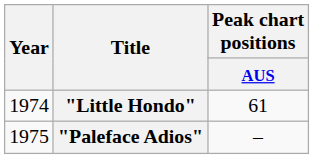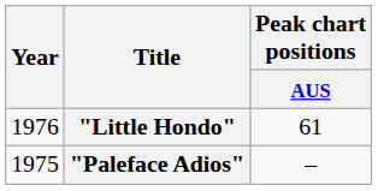 <table class="wikitable plainrowheaders" style="text-align:center;" border="1">
 <tr>
 <th scope="col" rowspan="2">Year</th>
 <th scope="col" rowspan="2">Title</th>
 <th scope="col" colspan="1">Peak chart<br>positions</th>
 </tr>
 <tr>
 <th scope="col" style="text-align:center;"><small><a href='#'>AUS</a></small><br></th>
 </tr>
 <tr>
-<td>1974</td>
+<td>1976</td>
 <th scope="row">"Little Hondo"</th>
 <td style="text-align:center;">61</td>
 </tr>
 <tr>
 <td>1975</td>
 <th scope="row">"Paleface Adios"</th>
 <td style="text-align:center;">–</td>
 </tr>
 </table>
